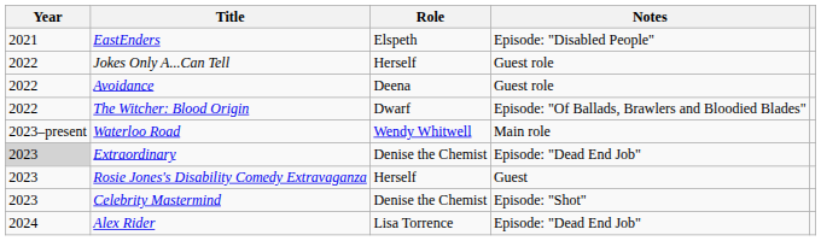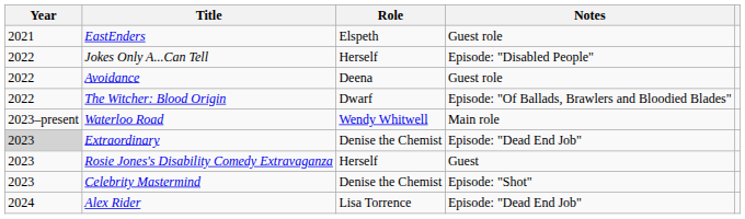 <table class="wikitable">
 <tr>
 <th>Year</th>
 <th>Title</th>
 <th>Role</th>
 <th>Notes</th>
 <th></th>
 </tr>
 <tr>
 <td>2021</td>
 <td><em><a href='#'>EastEnders</a></em></td>
 <td>Elspeth</td>
-<td>Episode: "Disabled People"</td>
+<td>Guest role</td>
 <td align="center"></td>
 </tr>
 <tr>
 <td>2022</td>
 <td><em>Jokes Only A...Can Tell</em></td>
 <td>Herself</td>
-<td>Guest role</td>
+<td>Episode: "Disabled People"</td>
 <td align="center"></td>
 </tr>
 <tr>
 <td>2022</td>
 <td><em><a href='#'>Avoidance</a></em></td>
 <td>Deena</td>
 <td>Guest role</td>
 <td align="center"></td>
 </tr>
 <tr>
 <td>2022</td>
 <td><em><a href='#'>The Witcher: Blood Origin</a></em></td>
 <td>Dwarf</td>
 <td>Episode: "Of Ballads, Brawlers and Bloodied Blades"</td>
 <td align="center"></td>
 </tr>
 <tr>
 <td>2023–present</td>
 <td><em><a href='#'>Waterloo Road</a></em></td>
 <td><a href='#'>Wendy Whitwell</a></td>
 <td>Main role</td>
 <td align="center"></td>
 </tr>
 <tr>
 <td style="background: lightgrey;">2023</td>
 <td><em><a href='#'>Extraordinary</a></em></td>
 <td>Denise the Chemist</td>
 <td>Episode: "Dead End Job"</td>
 <td align="center"></td>
 </tr>
 <tr>
 <td>2023</td>
 <td><em><a href='#'>Rosie Jones's Disability Comedy Extravaganza</a></em></td>
 <td>Herself</td>
 <td>Guest</td>
 <td align="center"></td>
 </tr>
 <tr>
 <td>2023</td>
 <td><em><a href='#'>Celebrity Mastermind</a></em></td>
 <td>Denise the Chemist</td>
 <td>Episode: "Shot"</td>
 <td align="center"></td>
 </tr>
 <tr>
 <td>2024</td>
 <td><em><a href='#'>Alex Rider</a></em></td>
 <td>Lisa Torrence</td>
 <td>Episode: "Dead End Job"</td>
 <td align="center"></td>
 </tr>
 </table>
